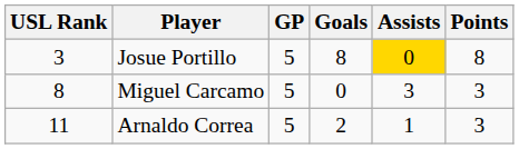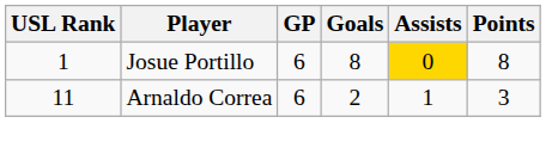 <table class="wikitable">
 <tr>
 <th>USL Rank</th>
 <th>Player</th>
 <th>GP</th>
 <th>Goals</th>
 <th>Assists</th>
 <th>Points</th>
 </tr>
 <tr>
-<td align=center>3</td>
+<td align=center>1</td>
 <td>Josue Portillo</td>
-<td align=center>5</td>
+<td align=center>6</td>
 <td align=center>8</td>
 <td align=center style="background: gold;">0</td>
 <td align=center>8</td>
 </tr>
 <tr>
-<td align=center>8</td>
-<td>Miguel Carcamo</td>
-<td align=center>5</td>
-<td align=center>0</td>
-<td align=center>3</td>
-<td align=center>3</td>
-</tr>
-<tr>
 <td align=center>11</td>
 <td>Arnaldo Correa</td>
-<td align=center>5</td>
+<td align=center>6</td>
 <td align=center>2</td>
 <td align=center>1</td>
 <td align=center>3</td>
 </tr>
 </table>
